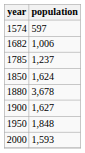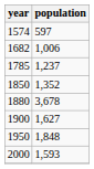 <table class="wikitable">
 <tr>
 <th>year</th>
 <th>population</th>
 </tr>
 <tr>
 <td>1574</td>
 <td>597</td>
 </tr>
 <tr>
 <td>1682</td>
 <td>1,006</td>
 </tr>
 <tr>
 <td>1785</td>
 <td>1,237</td>
 </tr>
 <tr>
 <td>1850</td>
-<td>1,624</td>
+<td>1,352</td>
 </tr>
 <tr>
 <td>1880</td>
 <td>3,678 </td>
 </tr>
 <tr>
 <td>1900</td>
 <td>1,627</td>
 </tr>
 <tr>
 <td>1950</td>
 <td>1,848</td>
 </tr>
 <tr>
 <td>2000</td>
 <td>1,593</td>
 </tr>
 <tr>
 </tr>
 </table>
